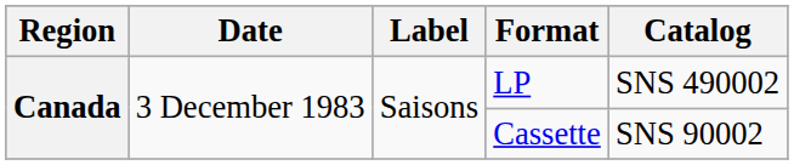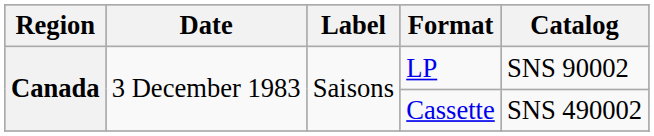 <table class="wikitable plainrowheaders">
 <tr>
 <th>Region</th>
 <th>Date</th>
 <th>Label</th>
 <th>Format</th>
 <th>Catalog</th>
 </tr>
 <tr>
 <th scope="row" rowspan="2">Canada</th>
 <td rowspan="2">3 December 1983</td>
 <td rowspan="2">Saisons</td>
 <td><a href='#'>LP</a></td>
-<td>SNS 490002</td>
+<td>SNS 90002</td>
 </tr>
 <tr>
 <td><a href='#'>Cassette</a></td>
-<td>SNS 90002</td>
+<td>SNS 490002</td>
 </tr>
 </table>
